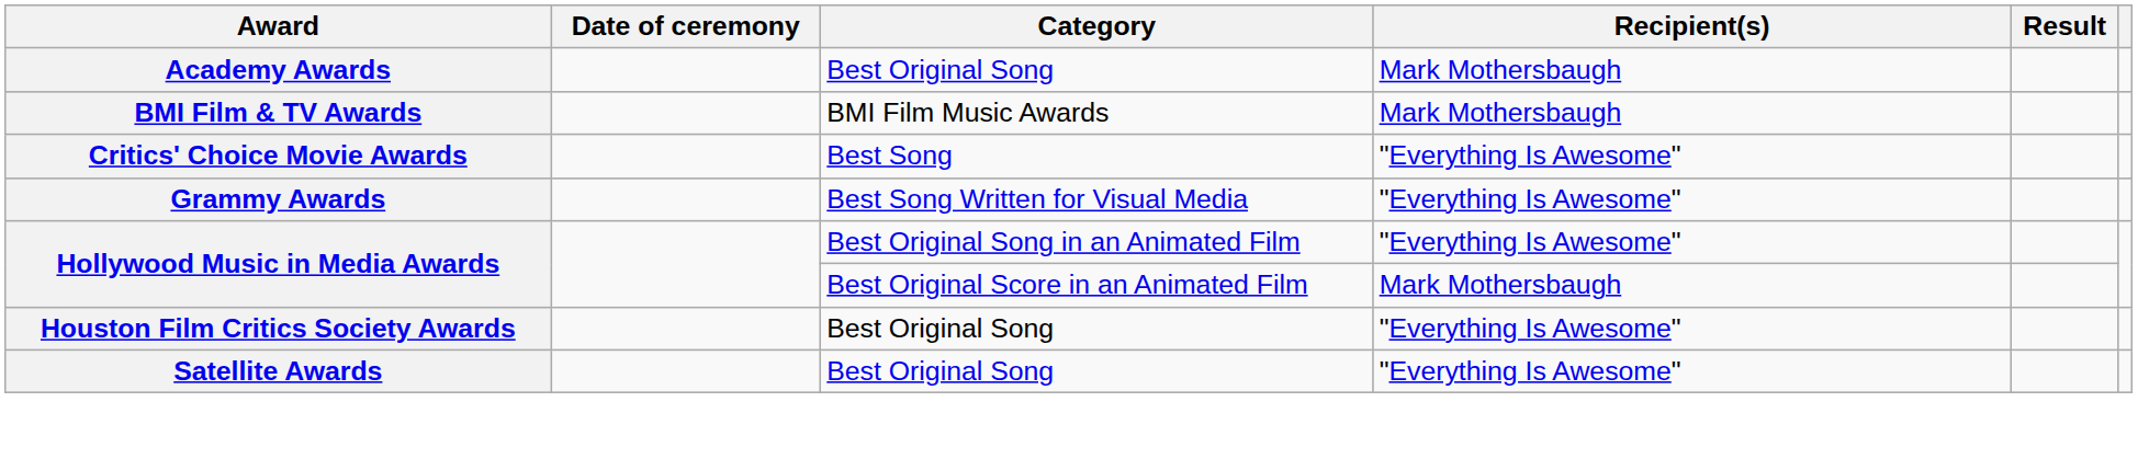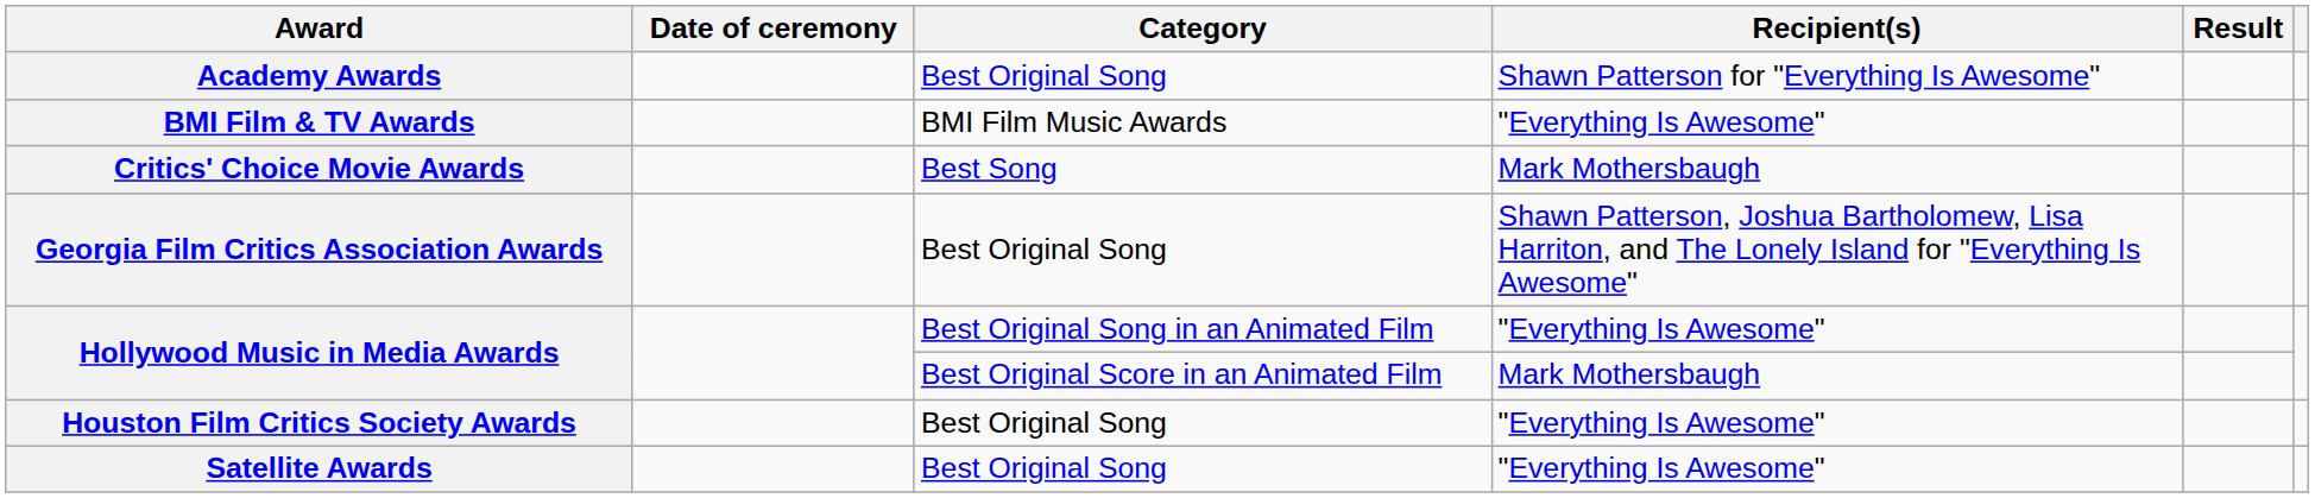 <table class="wikitable sortable plainrowheaders" style="width: 99%;">
 <tr>
 <th scope="col">Award</th>
 <th scope="col">Date of ceremony</th>
 <th scope="col">Category</th>
 <th scope="col" style="width:30%;">Recipient(s)</th>
 <th scope="col">Result</th>
 <th scope="col" class="unsortable"></th>
 </tr>
 <tr>
 <th scope="row"><a href='#'>Academy Awards</a></th>
 <td><a href='#'></a></td>
 <td><a href='#'>Best Original Song</a></td>
-<td data-sort-value="Mothersbaugh"><a href='#'>Mark Mothersbaugh</a></td>
+<td data-sort-value="Patterson"><a href='#'>Shawn Patterson</a> for "<a href='#'>Everything Is Awesome</a>"</td>
 <td></td>
 <td style="text-align:center;"></td>
 </tr>
 <tr>
 <th scope="row"><a href='#'>BMI Film & TV Awards</a></th>
 <td></td>
 <td>BMI Film Music Awards</td>
-<td data-sort-value="Mothersbaugh"><a href='#'>Mark Mothersbaugh</a></td>
+<td>"<a href='#'>Everything Is Awesome</a>"</td>
 <td></td>
 <td style="text-align:center;"></td>
 </tr>
 <tr>
 <th scope="row"><a href='#'>Critics' Choice Movie Awards</a></th>
 <td><a href='#'></a></td>
 <td><a href='#'>Best Song</a></td>
-<td>"<a href='#'>Everything Is Awesome</a>"</td>
+<td data-sort-value="Mothersbaugh"><a href='#'>Mark Mothersbaugh</a></td>
 <td></td>
 <td style="text-align:center;"></td>
 </tr>
 <tr>
-<th scope="row"><a href='#'>Grammy Awards</a></th>
-<td><a href='#'></a></td>
-<td><a href='#'>Best Song Written for Visual Media</a></td>
-<td>"<a href='#'>Everything Is Awesome</a>"</td>
+<th scope="row"><a href='#'>Georgia Film Critics Association Awards</a></th>
+<td></td>
+<td>Best Original Song</td>
+<td data-sort-value="Patterson"><a href='#'>Shawn Patterson</a>, <a href='#'>Joshua Bartholomew</a>, <a href='#'>Lisa Harriton</a>, and <a href='#'>The Lonely Island</a> for "<a href='#'>Everything Is Awesome</a>"</td>
 <td></td>
 <td style="text-align:center;"></td>
 </tr>
 <tr>
 <th rowspan="2" scope="row"><a href='#'>Hollywood Music in Media Awards</a></th>
 <td rowspan="2"></td>
 <td><a href='#'>Best Original Song in an Animated Film</a></td>
 <td>"<a href='#'>Everything Is Awesome</a>"</td>
 <td></td>
 <td rowspan="2" style="text-align:center;"><br></td>
 </tr>
 <tr>
 <td><a href='#'>Best Original Score in an Animated Film</a></td>
 <td data-sort-value="Mothersbaugh"><a href='#'>Mark Mothersbaugh</a></td>
 <td></td>
 </tr>
 <tr>
 <th scope="row"><a href='#'>Houston Film Critics Society Awards</a></th>
 <td><a href='#'></a></td>
 <td>Best Original Song</td>
 <td>"<a href='#'>Everything Is Awesome</a>"</td>
 <td></td>
 <td style="text-align:center;"><br></td>
 </tr>
 <tr>
 <th scope="row"><a href='#'>Satellite Awards</a></th>
 <td><a href='#'></a></td>
 <td><a href='#'>Best Original Song</a></td>
 <td>"<a href='#'>Everything Is Awesome</a>"</td>
 <td></td>
 <td style="text-align:center;"></td>
 </tr>
 </table>
